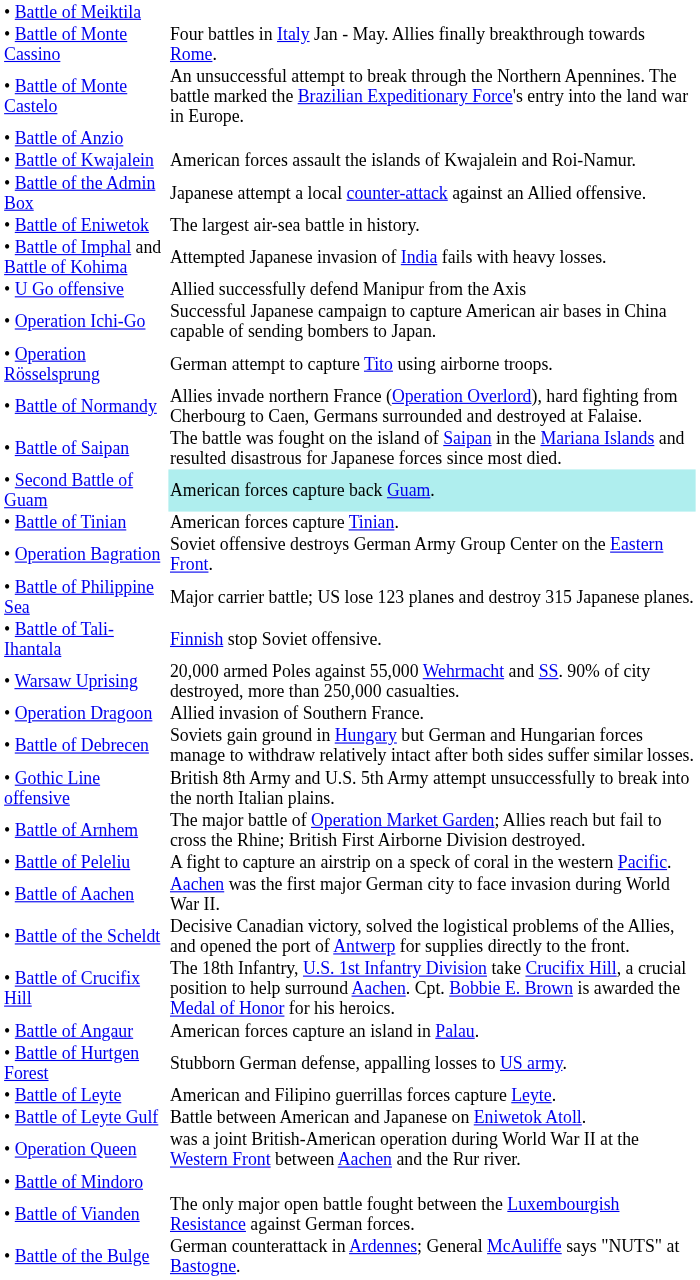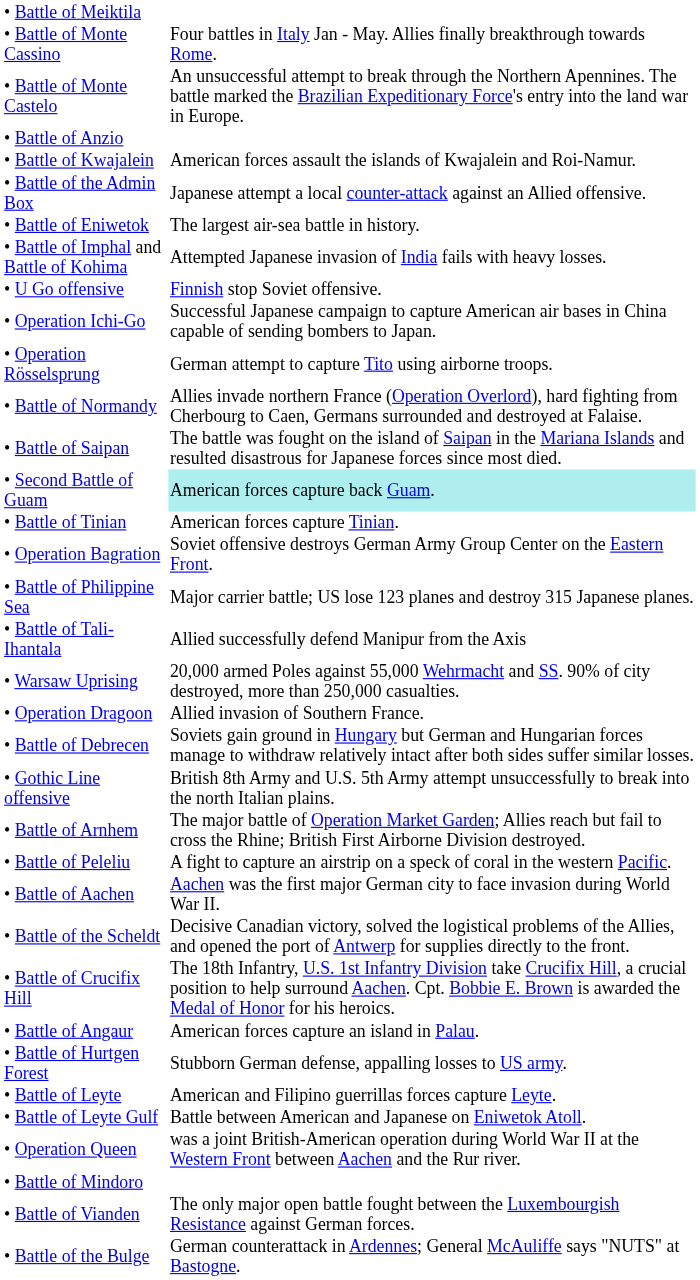 <table font-size:95%;" cellspacing="0">
 <tr>
 <td>• <a href='#'>Battle of Meiktila</a></td>
 </tr>
 <tr>
 <td>• <a href='#'>Battle of Monte Cassino</a></td>
 <td>Four battles in <a href='#'>Italy</a> Jan - May. Allies finally breakthrough towards <a href='#'>Rome</a>.</td>
 </tr>
 <tr>
 <td>• <a href='#'>Battle of Monte Castelo</a></td>
 <td>An unsuccessful attempt to break through the Northern Apennines. The battle marked the <a href='#'>Brazilian Expeditionary Force</a>'s entry into the land war in Europe.</td>
 </tr>
 <tr>
 <td>• <a href='#'>Battle of Anzio</a><br></td>
 </tr>
 <tr>
 <td>• <a href='#'>Battle of Kwajalein</a></td>
 <td>American forces assault the islands of Kwajalein and Roi-Namur.</td>
 </tr>
 <tr>
 <td>• <a href='#'>Battle of the Admin Box</a></td>
 <td>Japanese attempt a local <a href='#'>counter-attack</a> against an Allied offensive.</td>
 </tr>
 <tr>
 <td>• <a href='#'>Battle of Eniwetok</a></td>
 <td>The largest air-sea battle in history.</td>
 </tr>
 <tr>
 <td>• <a href='#'>Battle of Imphal</a> and <a href='#'>Battle of Kohima</a></td>
 <td>Attempted Japanese invasion of <a href='#'>India</a> fails with heavy losses.</td>
 </tr>
 <tr>
 <td>• <a href='#'>U Go offensive</a></td>
-<td>Allied successfully defend Manipur from the Axis</td>
+<td><a href='#'>Finnish</a> stop Soviet offensive.</td>
 </tr>
 <tr>
 <td>• <a href='#'>Operation Ichi-Go</a></td>
 <td>Successful Japanese campaign to capture American air bases in China capable of sending bombers to Japan.</td>
 </tr>
 <tr>
 <td>• <a href='#'>Operation Rösselsprung</a></td>
 <td>German attempt to capture <a href='#'>Tito</a> using airborne troops.</td>
 </tr>
 <tr>
 <td>• <a href='#'>Battle of Normandy</a></td>
 <td>Allies invade northern France (<a href='#'>Operation Overlord</a>), hard fighting from Cherbourg to Caen, Germans surrounded and destroyed at Falaise.</td>
 </tr>
 <tr>
 <td>• <a href='#'>Battle of Saipan</a></td>
 <td>The battle was fought on the island of <a href='#'>Saipan</a> in the <a href='#'>Mariana Islands</a> and resulted disastrous for Japanese forces since most died.</td>
 </tr>
 <tr>
 <td>• <a href='#'>Second Battle of Guam</a></td>
 <td style="background: paleturquoise;">American forces capture back <a href='#'>Guam</a>.</td>
 </tr>
 <tr>
 <td>• <a href='#'>Battle of Tinian</a></td>
 <td>American forces capture <a href='#'>Tinian</a>.</td>
 </tr>
 <tr>
 <td>• <a href='#'>Operation Bagration</a></td>
 <td>Soviet offensive destroys German Army Group Center on the <a href='#'>Eastern Front</a>.</td>
 </tr>
 <tr>
 <td>• <a href='#'>Battle of Philippine Sea</a></td>
 <td>Major carrier battle; US lose 123 planes and destroy 315 Japanese planes.</td>
 </tr>
 <tr>
 <td>• <a href='#'>Battle of Tali-Ihantala</a></td>
-<td><a href='#'>Finnish</a> stop Soviet offensive.</td>
+<td>Allied successfully defend Manipur from the Axis</td>
 </tr>
 <tr>
 <td>• <a href='#'>Warsaw Uprising</a></td>
 <td>20,000 armed Poles against 55,000 <a href='#'>Wehrmacht</a> and <a href='#'>SS</a>. 90% of city destroyed, more than 250,000 casualties.</td>
 </tr>
 <tr>
 <td>• <a href='#'>Operation Dragoon</a></td>
 <td>Allied invasion of Southern France.</td>
 </tr>
 <tr>
 <td>• <a href='#'>Battle of Debrecen</a></td>
 <td>Soviets gain ground in <a href='#'>Hungary</a> but German and Hungarian forces manage to withdraw relatively intact after both sides suffer similar losses.</td>
 </tr>
 <tr>
 <td>• <a href='#'>Gothic Line offensive</a></td>
 <td>British 8th Army and U.S. 5th Army attempt unsuccessfully to break into the north Italian plains.</td>
 </tr>
 <tr>
 <td>• <a href='#'>Battle of Arnhem</a></td>
 <td>The major battle of <a href='#'>Operation Market Garden</a>; Allies reach but fail to cross the Rhine; British First Airborne Division destroyed.</td>
 </tr>
 <tr>
 <td>• <a href='#'>Battle of Peleliu</a></td>
 <td>A fight to capture an airstrip on a speck of coral in the western <a href='#'>Pacific</a>.</td>
 </tr>
 <tr>
 <td>• <a href='#'>Battle of Aachen</a></td>
 <td><a href='#'>Aachen</a> was the first major German city to face invasion during World War II.</td>
 </tr>
 <tr>
 <td>• <a href='#'>Battle of the Scheldt</a></td>
 <td>Decisive Canadian victory, solved the logistical problems of the Allies, and opened the port of <a href='#'>Antwerp</a> for supplies directly to the front.</td>
 </tr>
 <tr>
 <td>• <a href='#'>Battle of Crucifix Hill</a></td>
 <td>The 18th Infantry, <a href='#'>U.S. 1st Infantry Division</a> take <a href='#'>Crucifix Hill</a>, a crucial position to help surround <a href='#'>Aachen</a>. Cpt. <a href='#'>Bobbie E. Brown</a> is awarded the <a href='#'>Medal of Honor</a> for his heroics.</td>
 </tr>
 <tr>
 <td>• <a href='#'>Battle of Angaur</a></td>
 <td>American forces capture an island in <a href='#'>Palau</a>.</td>
 </tr>
 <tr>
 <td>• <a href='#'>Battle of Hurtgen Forest</a></td>
 <td>Stubborn German defense, appalling losses to <a href='#'>US army</a>.</td>
 </tr>
 <tr>
 <td>• <a href='#'>Battle of Leyte</a></td>
 <td>American and Filipino guerrillas forces capture <a href='#'>Leyte</a>.</td>
 </tr>
 <tr>
 <td>• <a href='#'>Battle of Leyte Gulf</a></td>
 <td>Battle between American and Japanese on <a href='#'>Eniwetok Atoll</a>.</td>
 </tr>
 <tr>
 <td>• <a href='#'>Operation Queen</a></td>
 <td>was a joint British-American operation during World War II at the <a href='#'>Western Front</a> between <a href='#'>Aachen</a> and the Rur river.</td>
 </tr>
 <tr>
 <td>• <a href='#'>Battle of Mindoro</a></td>
 </tr>
 <tr>
 </tr>
 <tr>
 <td>• <a href='#'>Battle of Vianden</a></td>
 <td>The only major open battle fought between the <a href='#'>Luxembourgish Resistance</a> against German forces.</td>
 </tr>
 <tr>
 <td>• <a href='#'>Battle of the Bulge</a></td>
 <td>German counterattack in <a href='#'>Ardennes</a>; General <a href='#'>McAuliffe</a> says "NUTS" at <a href='#'>Bastogne</a>.</td>
 </tr>
 </table>
